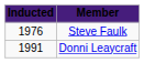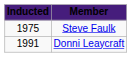 <table style="margin: 1em auto 1em auto" class="wikitable sortable">
 <tr>
 <th style="background:#461d7c; text-align:center;"><span>Inducted</span></th>
 <th style="background:#461d7c; text-align:center;"><span>Member</span></th>
 </tr>
 <tr style="text-align:center;">
-<td>1976</td>
+<td>1975</td>
 <td><a href='#'>Steve Faulk</a></td>
 </tr>
 <tr style="text-align:center;">
 <td>1991</td>
 <td><a href='#'>Donni Leaycraft</a></td>
 </tr>
 </table>
